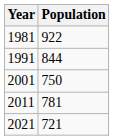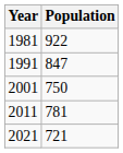 <table class=wikitable>
 <tr>
 <th>Year</th>
 <th>Population</th>
 </tr>
 <tr>
 <td>1981</td>
 <td>922</td>
 </tr>
 <tr>
 <td>1991</td>
-<td>844</td>
+<td>847</td>
 </tr>
 <tr>
 <td>2001</td>
 <td>750</td>
 </tr>
 <tr>
 <td>2011</td>
 <td>781</td>
 </tr>
 <tr>
 <td>2021</td>
 <td>721</td>
 </tr>
 </table>
